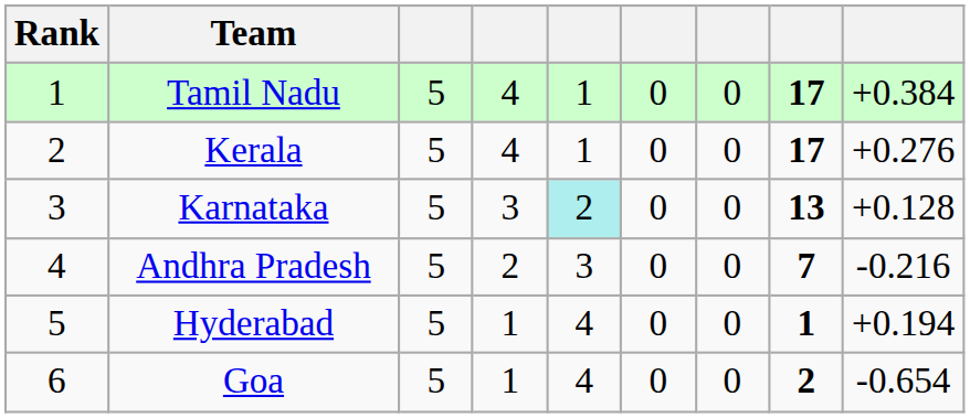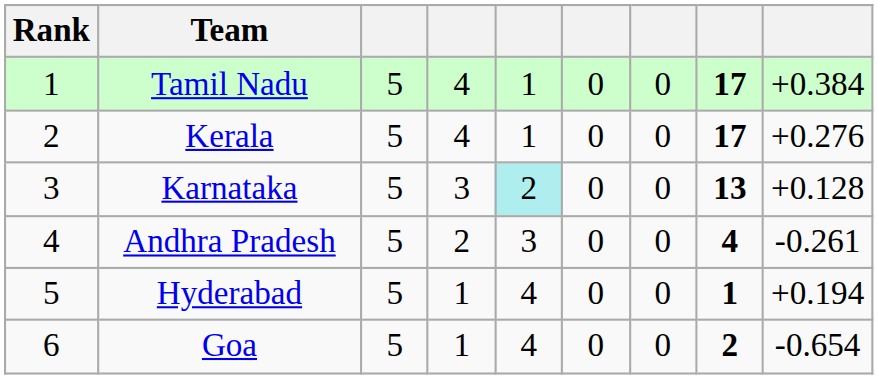 <table class="wikitable" style="text-align:center">
 <tr>
 <th>Rank</th>
 <th style="width:120px">Team</th>
 <th style="width:25px"></th>
 <th style="width:25px"></th>
 <th style="width:25px"></th>
 <th style="width:25px"></th>
 <th style="width:25px"></th>
 <th style="width:25px"></th>
 <th style="width:40px;"></th>
 </tr>
 <tr style="background:#cfc;">
 <td>1</td>
 <td><a href='#'>Tamil Nadu</a></td>
 <td>5</td>
 <td>4</td>
 <td>1</td>
 <td>0</td>
 <td>0</td>
 <td><strong>17</strong></td>
 <td>+0.384</td>
 </tr>
 <tr>
 <td>2</td>
 <td><a href='#'>Kerala</a></td>
 <td>5</td>
 <td>4</td>
 <td>1</td>
 <td>0</td>
 <td>0</td>
 <td><strong>17</strong></td>
 <td>+0.276</td>
 </tr>
 <tr>
 <td>3</td>
 <td><a href='#'>Karnataka</a></td>
 <td>5</td>
 <td>3</td>
 <td style="background: paleturquoise;">2</td>
 <td>0</td>
 <td>0</td>
 <td><strong>13</strong></td>
 <td>+0.128</td>
 </tr>
 <tr>
 <td>4</td>
 <td><a href='#'>Andhra Pradesh</a></td>
 <td>5</td>
 <td>2</td>
 <td>3</td>
 <td>0</td>
 <td>0</td>
-<td><strong>7</strong></td>
-<td>-0.216</td>
+<td><strong>4</strong></td>
+<td>-0.261</td>
 </tr>
 <tr>
 <td>5</td>
 <td><a href='#'>Hyderabad</a></td>
 <td>5</td>
 <td>1</td>
 <td>4</td>
 <td>0</td>
 <td>0</td>
 <td><strong>1</strong></td>
 <td>+0.194</td>
 </tr>
 <tr>
 <td>6</td>
 <td><a href='#'>Goa</a></td>
 <td>5</td>
 <td>1</td>
 <td>4</td>
 <td>0</td>
 <td>0</td>
 <td><strong>2</strong></td>
 <td>-0.654</td>
 </tr>
 </table>
